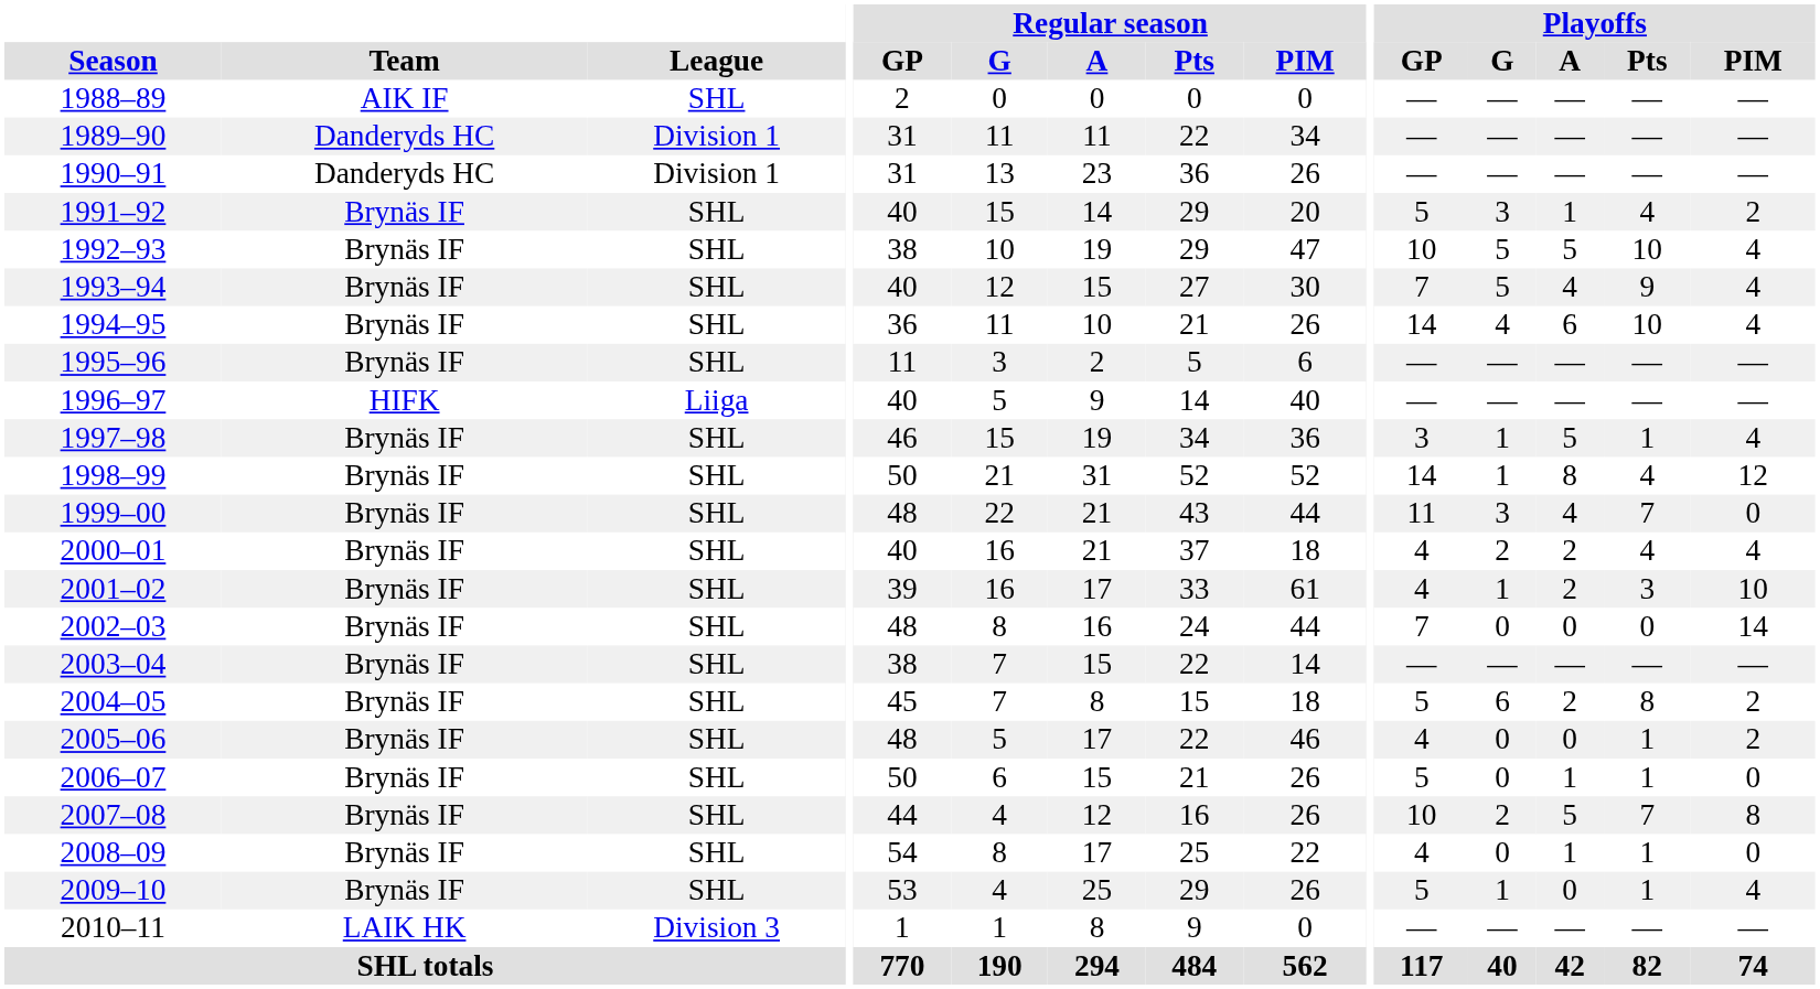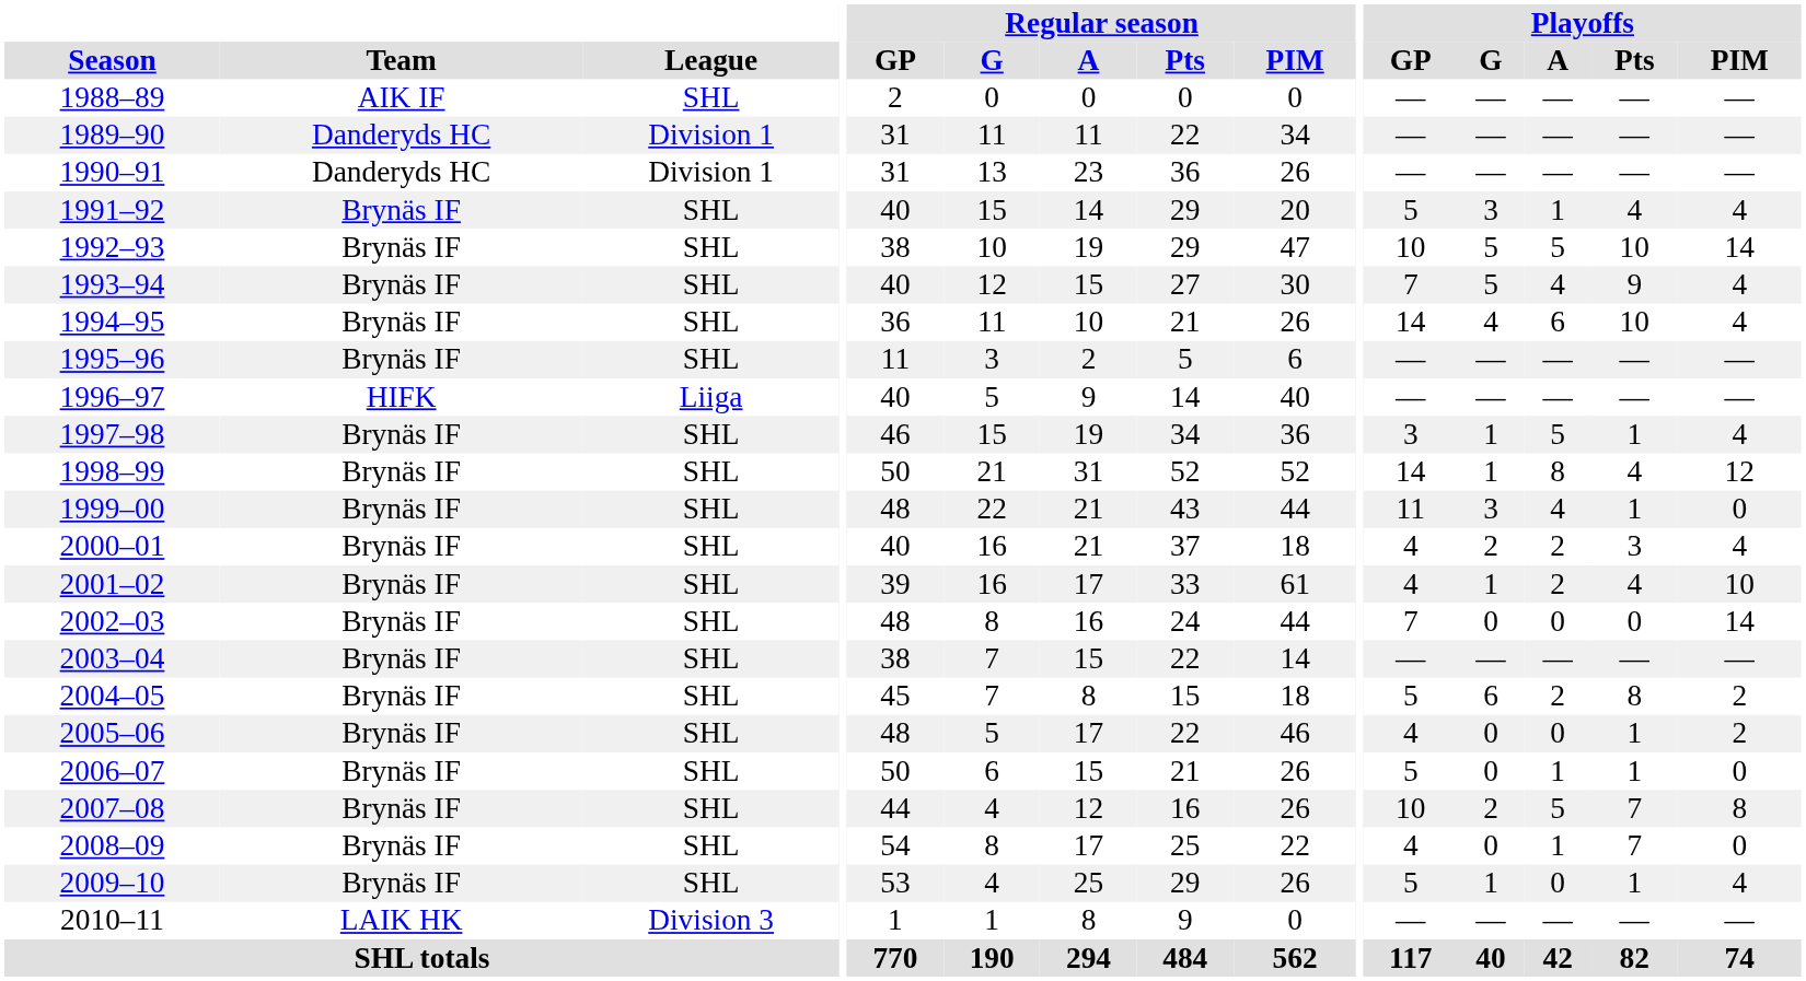 <table border="0" cellpadding="1" cellspacing="0" style="text-align:center; width:60em">
 <tr bgcolor="#e0e0e0">
 <th colspan="3" bgcolor="#ffffff"></th>
 <th rowspan="99" bgcolor="#ffffff"></th>
 <th colspan="5"><a href='#'>Regular season</a></th>
 <th rowspan="99" bgcolor="#ffffff"></th>
 <th colspan="5"><a href='#'>Playoffs</a></th>
 </tr>
 <tr bgcolor="#e0e0e0">
 <th><a href='#'>Season</a></th>
 <th>Team</th>
 <th>League</th>
 <th>GP</th>
 <th><a href='#'>G</a></th>
 <th><a href='#'>A</a></th>
 <th><a href='#'>Pts</a></th>
 <th><a href='#'>PIM</a></th>
 <th>GP</th>
 <th>G</th>
 <th>A</th>
 <th>Pts</th>
 <th>PIM</th>
 </tr>
 <tr>
 <td><a href='#'>1988–89</a></td>
 <td><a href='#'>AIK IF</a></td>
 <td><a href='#'>SHL</a></td>
 <td>2</td>
 <td>0</td>
 <td>0</td>
 <td>0</td>
 <td>0</td>
 <td>—</td>
 <td>—</td>
 <td>—</td>
 <td>—</td>
 <td>—</td>
 </tr>
 <tr bgcolor="#f0f0f0">
 <td><a href='#'>1989–90</a></td>
 <td><a href='#'>Danderyds HC</a></td>
 <td><a href='#'>Division 1</a></td>
 <td>31</td>
 <td>11</td>
 <td>11</td>
 <td>22</td>
 <td>34</td>
 <td>—</td>
 <td>—</td>
 <td>—</td>
 <td>—</td>
 <td>—</td>
 </tr>
 <tr>
 <td><a href='#'>1990–91</a></td>
 <td>Danderyds HC</td>
 <td>Division 1</td>
 <td>31</td>
 <td>13</td>
 <td>23</td>
 <td>36</td>
 <td>26</td>
 <td>—</td>
 <td>—</td>
 <td>—</td>
 <td>—</td>
 <td>—</td>
 </tr>
 <tr bgcolor="#f0f0f0">
 <td><a href='#'>1991–92</a></td>
 <td><a href='#'>Brynäs IF</a></td>
 <td>SHL</td>
 <td>40</td>
 <td>15</td>
 <td>14</td>
 <td>29</td>
 <td>20</td>
 <td>5</td>
 <td>3</td>
 <td>1</td>
 <td>4</td>
-<td>2</td>
+<td>4</td>
 </tr>
 <tr>
 <td><a href='#'>1992–93</a></td>
 <td>Brynäs IF</td>
 <td>SHL</td>
 <td>38</td>
 <td>10</td>
 <td>19</td>
 <td>29</td>
 <td>47</td>
 <td>10</td>
 <td>5</td>
 <td>5</td>
 <td>10</td>
-<td>4</td>
+<td>14</td>
 </tr>
 <tr bgcolor="#f0f0f0">
 <td><a href='#'>1993–94</a></td>
 <td>Brynäs IF</td>
 <td>SHL</td>
 <td>40</td>
 <td>12</td>
 <td>15</td>
 <td>27</td>
 <td>30</td>
 <td>7</td>
 <td>5</td>
 <td>4</td>
 <td>9</td>
 <td>4</td>
 </tr>
 <tr>
 <td><a href='#'>1994–95</a></td>
 <td>Brynäs IF</td>
 <td>SHL</td>
 <td>36</td>
 <td>11</td>
 <td>10</td>
 <td>21</td>
 <td>26</td>
 <td>14</td>
 <td>4</td>
 <td>6</td>
 <td>10</td>
 <td>4</td>
 </tr>
 <tr bgcolor="#f0f0f0">
 <td><a href='#'>1995–96</a></td>
 <td>Brynäs IF</td>
 <td>SHL</td>
 <td>11</td>
 <td>3</td>
 <td>2</td>
 <td>5</td>
 <td>6</td>
 <td>—</td>
 <td>—</td>
 <td>—</td>
 <td>—</td>
 <td>—</td>
 </tr>
 <tr>
 <td><a href='#'>1996–97</a></td>
 <td><a href='#'>HIFK</a></td>
 <td><a href='#'>Liiga</a></td>
 <td>40</td>
 <td>5</td>
 <td>9</td>
 <td>14</td>
 <td>40</td>
 <td>—</td>
 <td>—</td>
 <td>—</td>
 <td>—</td>
 <td>—</td>
 </tr>
 <tr bgcolor="#f0f0f0">
 <td><a href='#'>1997–98</a></td>
 <td>Brynäs IF</td>
 <td>SHL</td>
 <td>46</td>
 <td>15</td>
 <td>19</td>
 <td>34</td>
 <td>36</td>
 <td>3</td>
 <td>1</td>
 <td>5</td>
 <td>1</td>
 <td>4</td>
 </tr>
 <tr>
 <td><a href='#'>1998–99</a></td>
 <td>Brynäs IF</td>
 <td>SHL</td>
 <td>50</td>
 <td>21</td>
 <td>31</td>
 <td>52</td>
 <td>52</td>
 <td>14</td>
 <td>1</td>
 <td>8</td>
 <td>4</td>
 <td>12</td>
 </tr>
 <tr bgcolor="#f0f0f0">
 <td><a href='#'>1999–00</a></td>
 <td>Brynäs IF</td>
 <td>SHL</td>
 <td>48</td>
 <td>22</td>
 <td>21</td>
 <td>43</td>
 <td>44</td>
 <td>11</td>
 <td>3</td>
 <td>4</td>
-<td>7</td>
+<td>1</td>
 <td>0</td>
 </tr>
 <tr>
 <td><a href='#'>2000–01</a></td>
 <td>Brynäs IF</td>
 <td>SHL</td>
 <td>40</td>
 <td>16</td>
 <td>21</td>
 <td>37</td>
 <td>18</td>
 <td>4</td>
 <td>2</td>
 <td>2</td>
-<td>4</td>
+<td>3</td>
 <td>4</td>
 </tr>
 <tr bgcolor="#f0f0f0">
 <td><a href='#'>2001–02</a></td>
 <td>Brynäs IF</td>
 <td>SHL</td>
 <td>39</td>
 <td>16</td>
 <td>17</td>
 <td>33</td>
 <td>61</td>
 <td>4</td>
 <td>1</td>
 <td>2</td>
-<td>3</td>
+<td>4</td>
 <td>10</td>
 </tr>
 <tr>
 <td><a href='#'>2002–03</a></td>
 <td>Brynäs IF</td>
 <td>SHL</td>
 <td>48</td>
 <td>8</td>
 <td>16</td>
 <td>24</td>
 <td>44</td>
 <td>7</td>
 <td>0</td>
 <td>0</td>
 <td>0</td>
 <td>14</td>
 </tr>
 <tr bgcolor="#f0f0f0">
 <td><a href='#'>2003–04</a></td>
 <td>Brynäs IF</td>
 <td>SHL</td>
 <td>38</td>
 <td>7</td>
 <td>15</td>
 <td>22</td>
 <td>14</td>
 <td>—</td>
 <td>—</td>
 <td>—</td>
 <td>—</td>
 <td>—</td>
 </tr>
 <tr>
 <td><a href='#'>2004–05</a></td>
 <td>Brynäs IF</td>
 <td>SHL</td>
 <td>45</td>
 <td>7</td>
 <td>8</td>
 <td>15</td>
 <td>18</td>
 <td>5</td>
 <td>6</td>
 <td>2</td>
 <td>8</td>
 <td>2</td>
 </tr>
 <tr bgcolor="#f0f0f0">
 <td><a href='#'>2005–06</a></td>
 <td>Brynäs IF</td>
 <td>SHL</td>
 <td>48</td>
 <td>5</td>
 <td>17</td>
 <td>22</td>
 <td>46</td>
 <td>4</td>
 <td>0</td>
 <td>0</td>
 <td>1</td>
 <td>2</td>
 </tr>
 <tr>
 <td><a href='#'>2006–07</a></td>
 <td>Brynäs IF</td>
 <td>SHL</td>
 <td>50</td>
 <td>6</td>
 <td>15</td>
 <td>21</td>
 <td>26</td>
 <td>5</td>
 <td>0</td>
 <td>1</td>
 <td>1</td>
 <td>0</td>
 </tr>
 <tr bgcolor="#f0f0f0">
 <td><a href='#'>2007–08</a></td>
 <td>Brynäs IF</td>
 <td>SHL</td>
 <td>44</td>
 <td>4</td>
 <td>12</td>
 <td>16</td>
 <td>26</td>
 <td>10</td>
 <td>2</td>
 <td>5</td>
 <td>7</td>
 <td>8</td>
 </tr>
 <tr>
 <td><a href='#'>2008–09</a></td>
 <td>Brynäs IF</td>
 <td>SHL</td>
 <td>54</td>
 <td>8</td>
 <td>17</td>
 <td>25</td>
 <td>22</td>
 <td>4</td>
 <td>0</td>
 <td>1</td>
-<td>1</td>
+<td>7</td>
 <td>0</td>
 </tr>
 <tr bgcolor="#f0f0f0">
 <td><a href='#'>2009–10</a></td>
 <td>Brynäs IF</td>
 <td>SHL</td>
 <td>53</td>
 <td>4</td>
 <td>25</td>
 <td>29</td>
 <td>26</td>
 <td>5</td>
 <td>1</td>
 <td>0</td>
 <td>1</td>
 <td>4</td>
 </tr>
 <tr>
 <td>2010–11</td>
 <td><a href='#'>LAIK HK</a></td>
 <td><a href='#'>Division 3</a></td>
 <td>1</td>
 <td>1</td>
 <td>8</td>
 <td>9</td>
 <td>0</td>
 <td>—</td>
 <td>—</td>
 <td>—</td>
 <td>—</td>
 <td>—</td>
 </tr>
 <tr>
 </tr>
 <tr ALIGN="center" bgcolor="#e0e0e0">
 <th colspan="3">SHL totals</th>
 <th ALIGN="center">770</th>
 <th ALIGN="center">190</th>
 <th ALIGN="center">294</th>
 <th ALIGN="center">484</th>
 <th ALIGN="center">562</th>
 <th ALIGN="center">117</th>
 <th ALIGN="center">40</th>
 <th ALIGN="center">42</th>
 <th ALIGN="center">82</th>
 <th ALIGN="center">74</th>
 </tr>
 </table>
